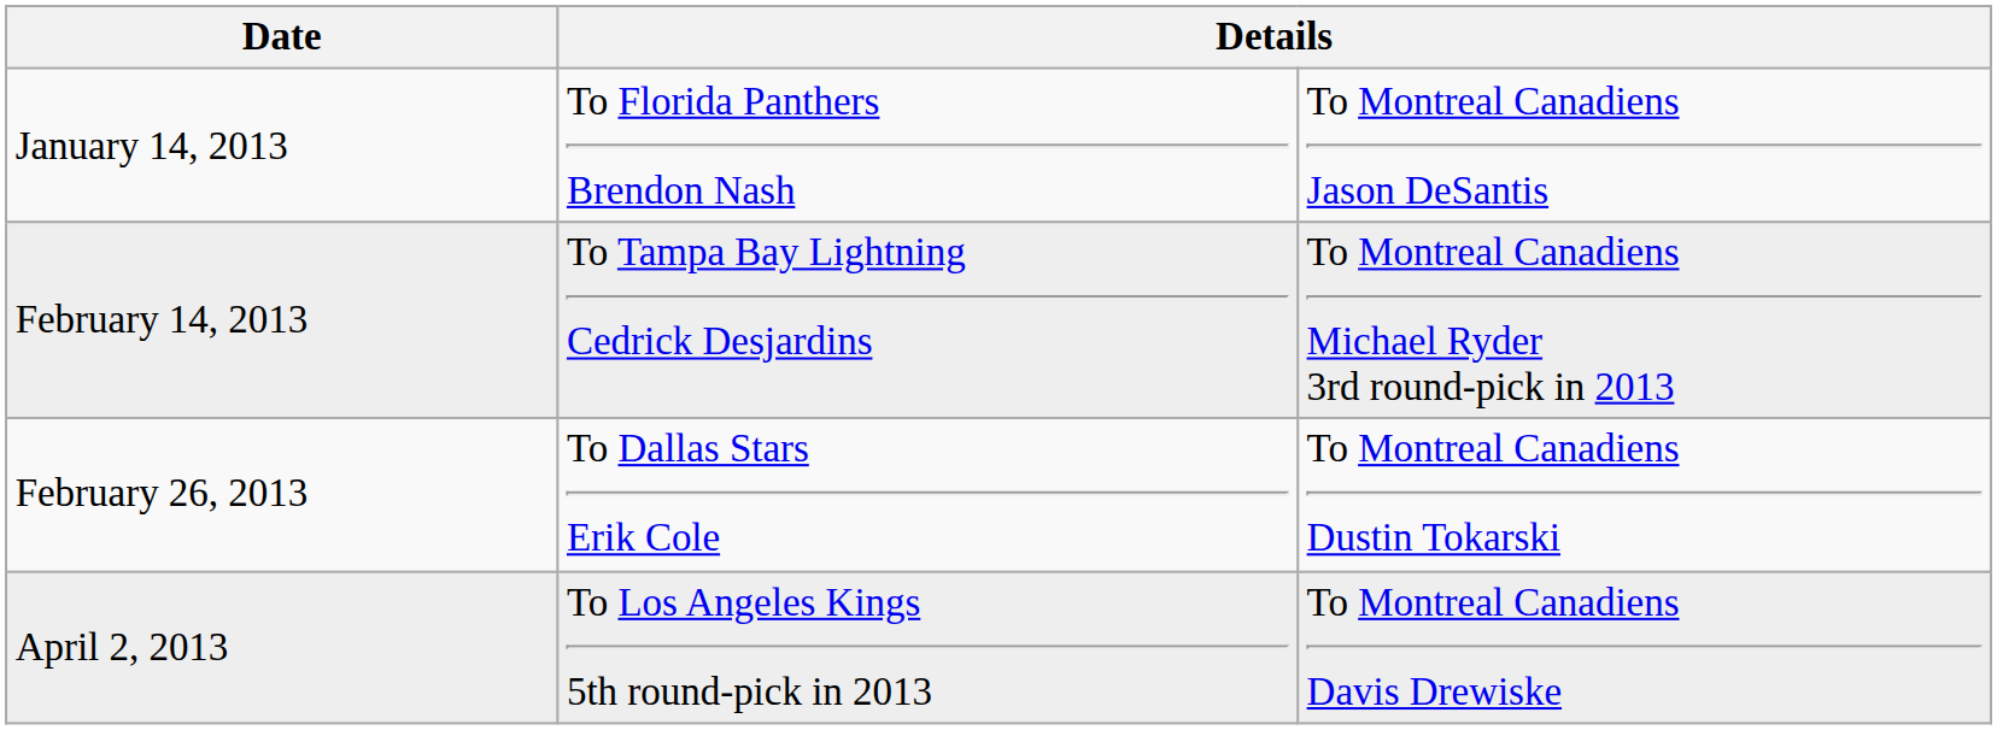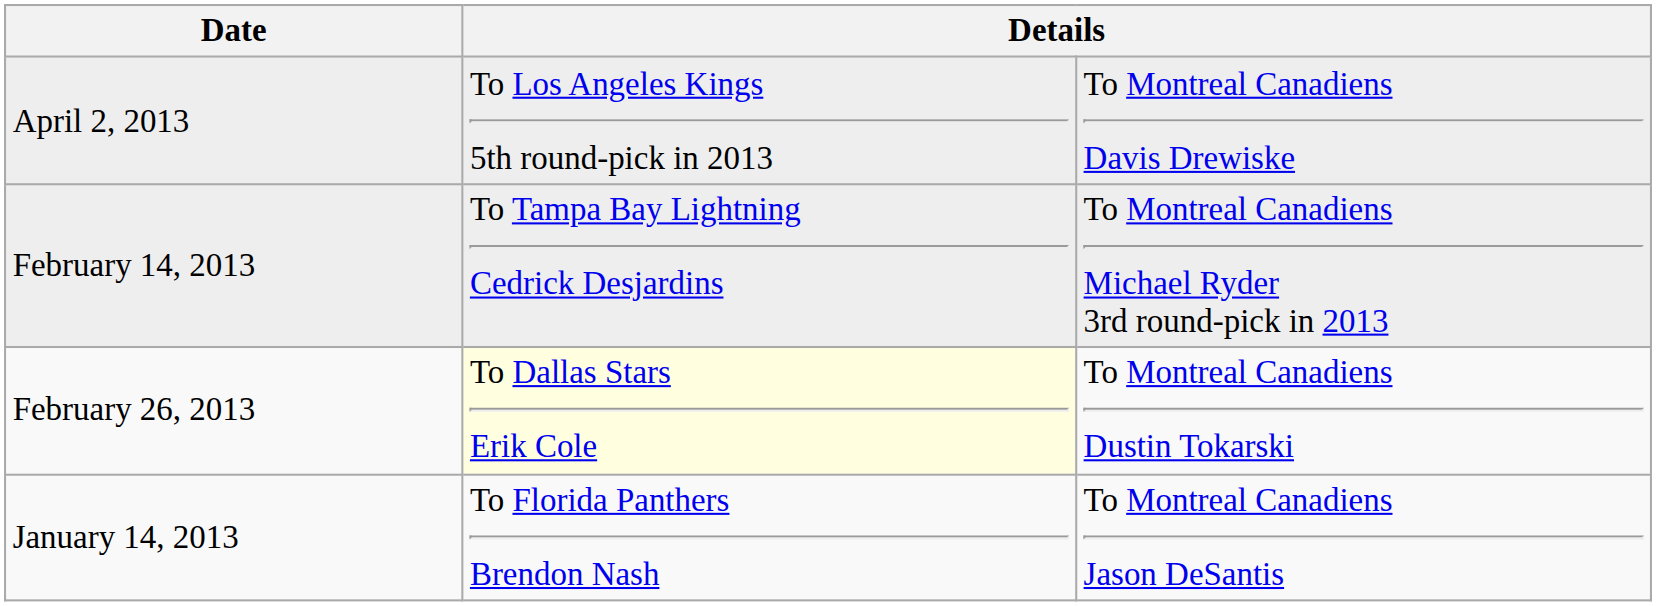 <table class="wikitable" style="width:50em; padding:3px;">
 <tr>
 <th>Date</th>
 <th colspan="2">Details</th>
 </tr>
-<tr>
-<td>January 14, 2013</td>
-<td valign="top">To <a href='#'>Florida Panthers</a> <hr><a href='#'>Brendon Nash</a></td>
-<td valign="top">To <a href='#'>Montreal Canadiens</a> <hr><a href='#'>Jason DeSantis</a></td>
+<tr bgcolor="eeeeee">
+<td>April 2, 2013</td>
+<td valign="top">To <a href='#'>Los Angeles Kings</a> <hr>5th round-pick in 2013</td>
+<td valign="top">To <a href='#'>Montreal Canadiens</a> <hr><a href='#'>Davis Drewiske</a></td>
 </tr>
 <tr bgcolor="eeeeee">
 <td>February 14, 2013</td>
 <td valign="top">To <a href='#'>Tampa Bay Lightning</a> <hr><a href='#'>Cedrick Desjardins</a></td>
 <td valign="top">To <a href='#'>Montreal Canadiens</a> <hr><a href='#'>Michael Ryder</a><br>3rd round-pick in <a href='#'>2013</a></td>
 </tr>
 <tr>
 <td>February 26, 2013</td>
-<td valign="top">To <a href='#'>Dallas Stars</a> <hr><a href='#'>Erik Cole</a></td>
+<td valign="top" style="background: lightyellow;">To <a href='#'>Dallas Stars</a> <hr><a href='#'>Erik Cole</a></td>
 <td valign="top">To <a href='#'>Montreal Canadiens</a> <hr><a href='#'>Dustin Tokarski</a></td>
 </tr>
-<tr bgcolor="eeeeee">
-<td>April 2, 2013</td>
-<td valign="top">To <a href='#'>Los Angeles Kings</a> <hr>5th round-pick in 2013</td>
-<td valign="top">To <a href='#'>Montreal Canadiens</a> <hr><a href='#'>Davis Drewiske</a></td>
+<tr>
+<td>January 14, 2013</td>
+<td valign="top">To <a href='#'>Florida Panthers</a> <hr><a href='#'>Brendon Nash</a></td>
+<td valign="top">To <a href='#'>Montreal Canadiens</a> <hr><a href='#'>Jason DeSantis</a></td>
 </tr>
 </table>
